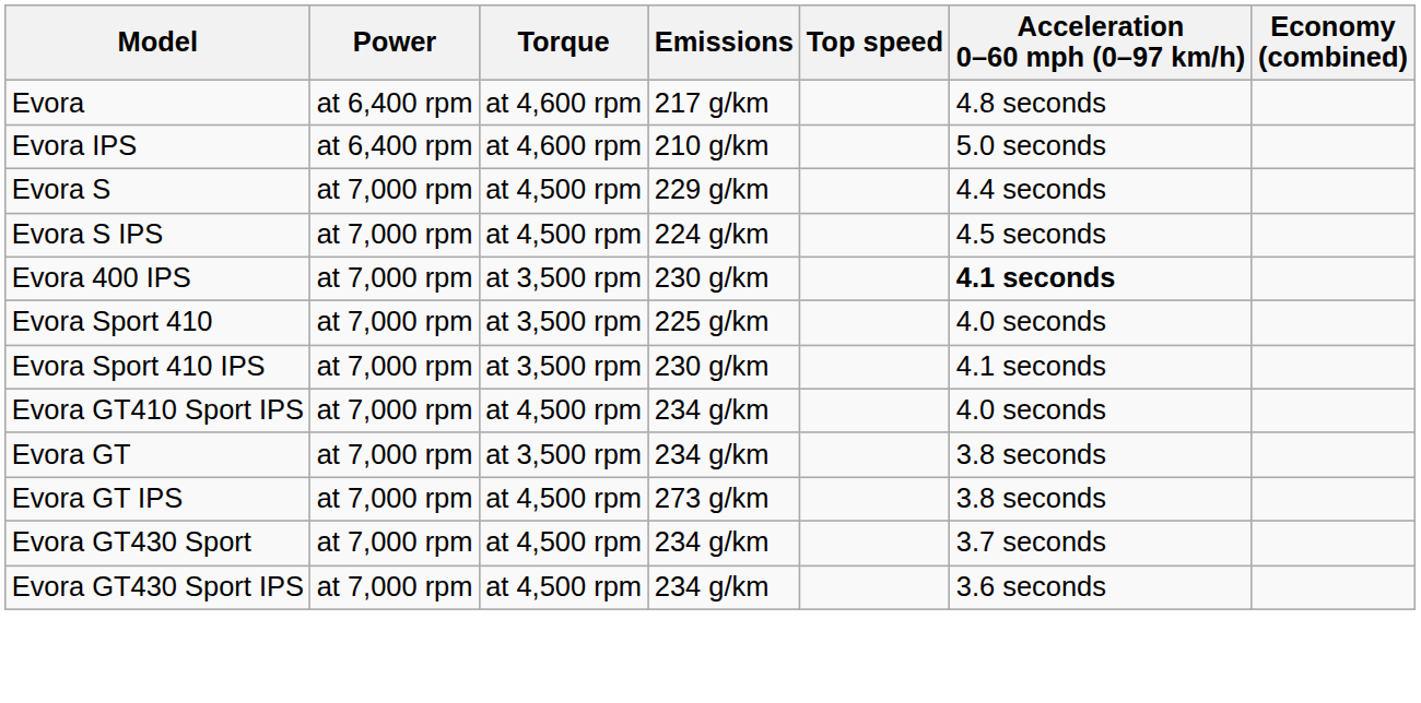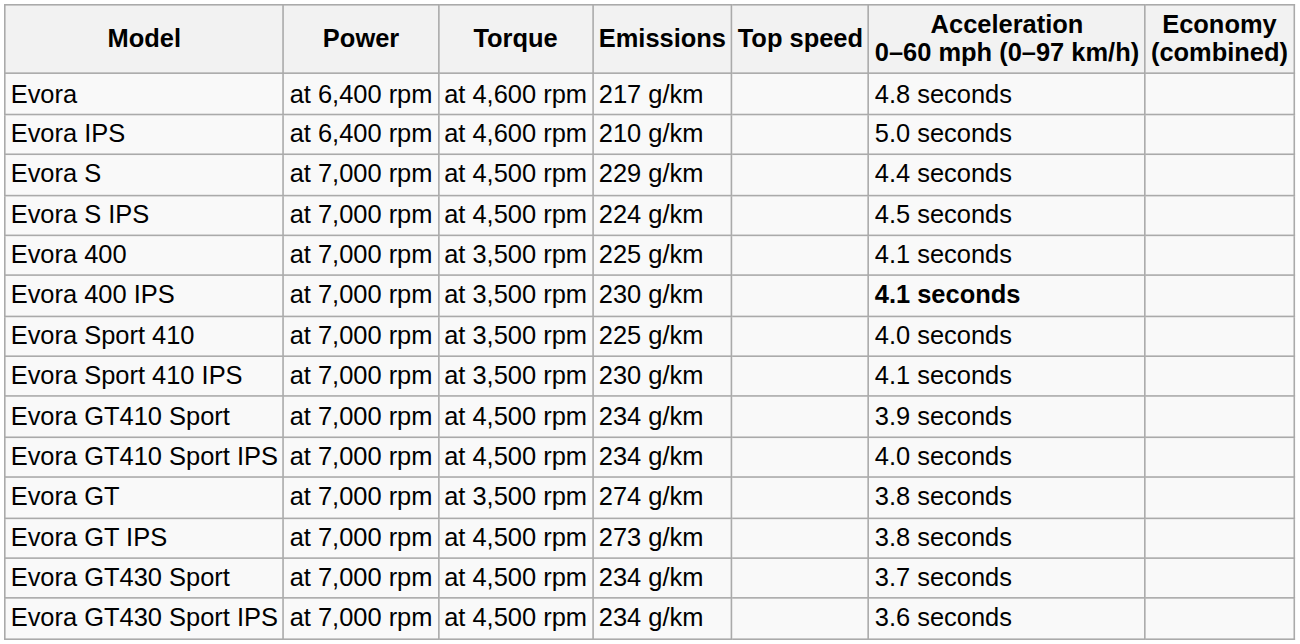 <table class="wikitable sortable">
 <tr>
 <th>Model</th>
 <th>Power</th>
 <th>Torque</th>
 <th>Emissions <br></th>
 <th>Top speed</th>
 <th>Acceleration <br>0–60 mph (0–97 km/h)</th>
 <th>Economy <br>(combined)</th>
 </tr>
 <tr>
 <td>Evora</td>
 <td> at 6,400 rpm</td>
 <td> at 4,600 rpm</td>
 <td>217 g/km</td>
 <td></td>
 <td>4.8 seconds</td>
 <td></td>
 </tr>
 <tr>
 <td>Evora IPS</td>
 <td> at 6,400 rpm</td>
 <td> at 4,600 rpm</td>
 <td>210 g/km</td>
 <td></td>
 <td>5.0 seconds</td>
 <td></td>
 </tr>
 <tr>
 <td>Evora S</td>
 <td> at 7,000 rpm</td>
 <td>  at 4,500 rpm</td>
 <td>229 g/km</td>
 <td></td>
 <td>4.4 seconds</td>
 <td></td>
 </tr>
 <tr>
 <td>Evora S IPS</td>
 <td> at 7,000 rpm</td>
 <td>  at 4,500 rpm</td>
 <td>224 g/km</td>
 <td></td>
 <td>4.5 seconds</td>
 <td></td>
 </tr>
 <tr>
+<td>Evora 400</td>
+<td> at 7,000 rpm</td>
+<td> at 3,500 rpm</td>
+<td>225 g/km</td>
+<td></td>
+<td>4.1 seconds</td>
+<td></td>
+</tr>
+<tr>
 <td>Evora 400 IPS</td>
 <td> at 7,000 rpm</td>
 <td> at 3,500 rpm</td>
 <td>230 g/km</td>
 <td></td>
 <td><strong>4.1 seconds</strong></td>
 <td></td>
 </tr>
 <tr>
 <td>Evora Sport 410</td>
 <td> at 7,000 rpm</td>
 <td> at 3,500 rpm</td>
 <td>225 g/km</td>
 <td></td>
 <td>4.0 seconds</td>
 <td></td>
 </tr>
 <tr>
 <td>Evora Sport 410 IPS</td>
 <td> at 7,000 rpm</td>
 <td> at 3,500 rpm</td>
 <td>230 g/km</td>
 <td></td>
 <td>4.1 seconds</td>
 <td></td>
 </tr>
 <tr>
+<td>Evora GT410 Sport</td>
+<td> at 7,000 rpm</td>
+<td> at 4,500 rpm</td>
+<td>234 g/km</td>
+<td></td>
+<td>3.9 seconds</td>
+<td></td>
+</tr>
+<tr>
 <td>Evora GT410 Sport IPS</td>
 <td> at 7,000 rpm</td>
 <td> at 4,500 rpm</td>
 <td>234 g/km</td>
 <td></td>
 <td>4.0 seconds</td>
 <td></td>
 </tr>
 <tr>
 <td>Evora GT</td>
 <td> at 7,000 rpm</td>
 <td> at 3,500 rpm</td>
-<td>234 g/km</td>
+<td>274 g/km</td>
 <td></td>
 <td>3.8 seconds</td>
 <td></td>
 </tr>
 <tr>
 <td>Evora GT IPS</td>
 <td> at 7,000 rpm</td>
 <td> at 4,500 rpm</td>
 <td>273 g/km</td>
 <td></td>
 <td>3.8 seconds</td>
 <td></td>
 </tr>
 <tr>
 <td>Evora GT430 Sport</td>
 <td> at 7,000 rpm</td>
 <td> at 4,500 rpm</td>
 <td>234 g/km</td>
 <td></td>
 <td>3.7 seconds</td>
 <td></td>
 </tr>
 <tr>
 <td>Evora GT430 Sport IPS</td>
 <td> at 7,000 rpm</td>
 <td> at 4,500 rpm</td>
 <td>234 g/km</td>
 <td></td>
 <td>3.6 seconds</td>
 <td></td>
 </tr>
 </table>
